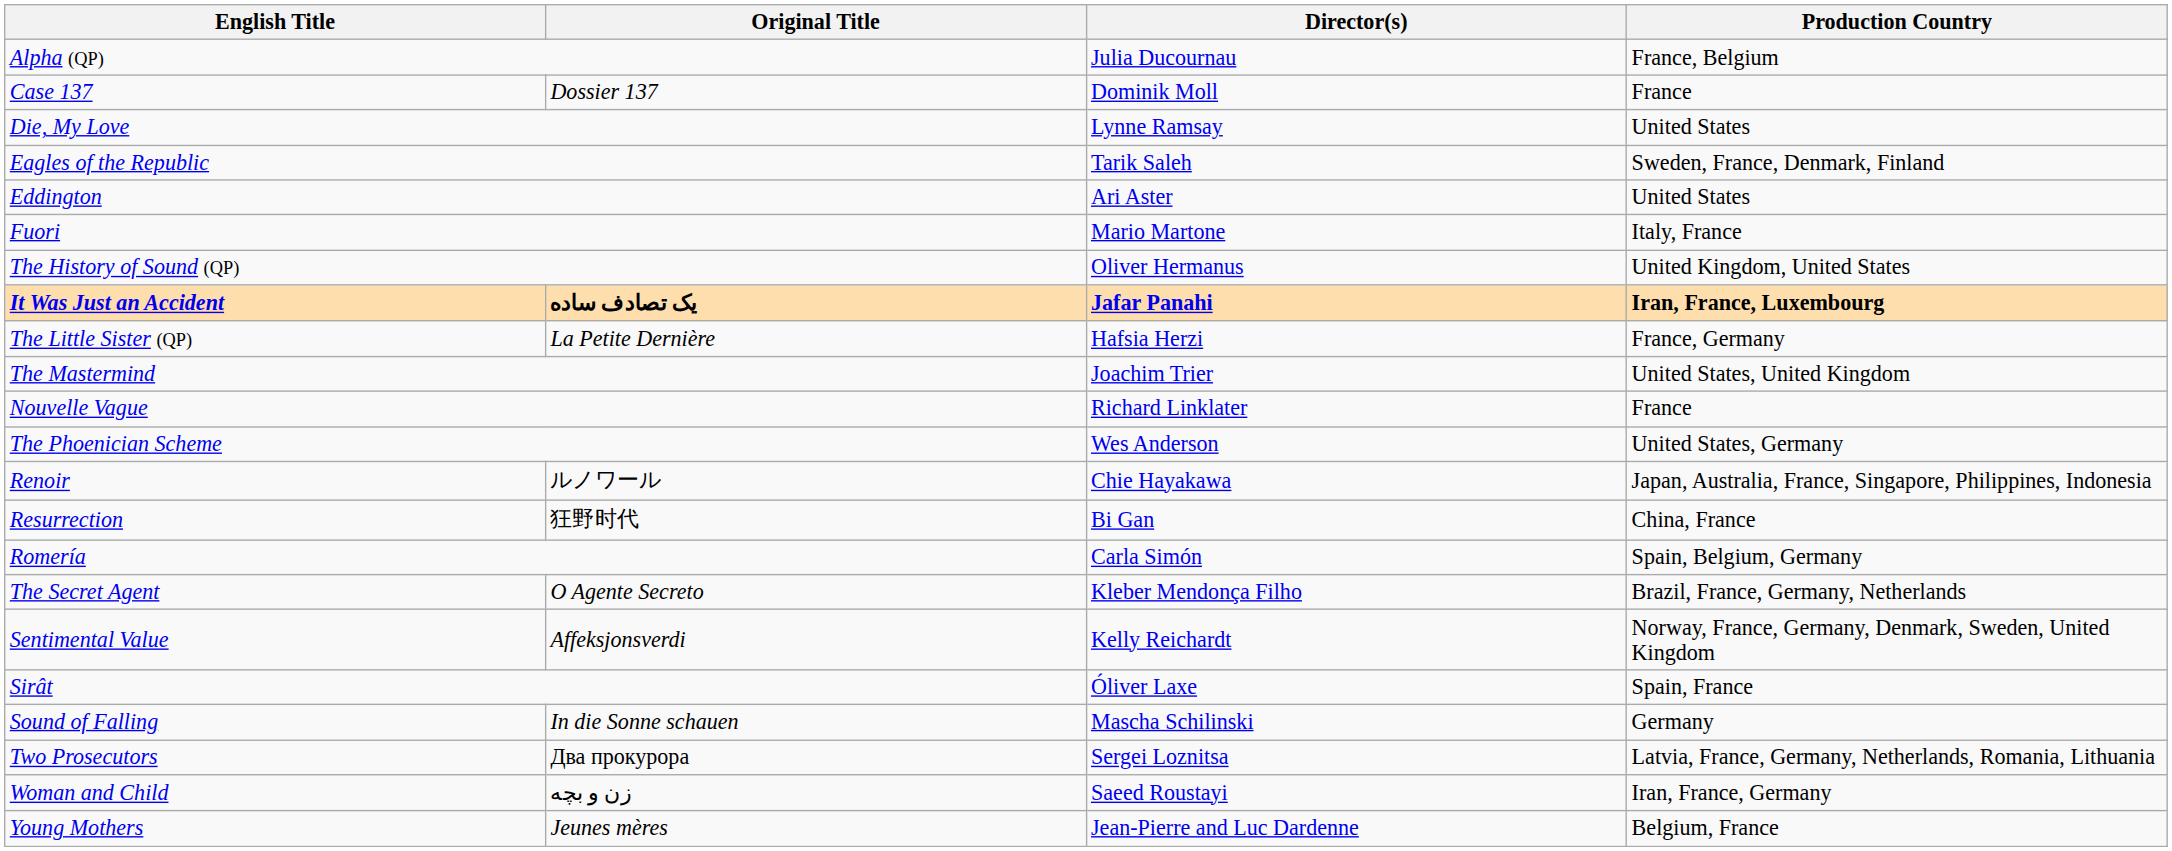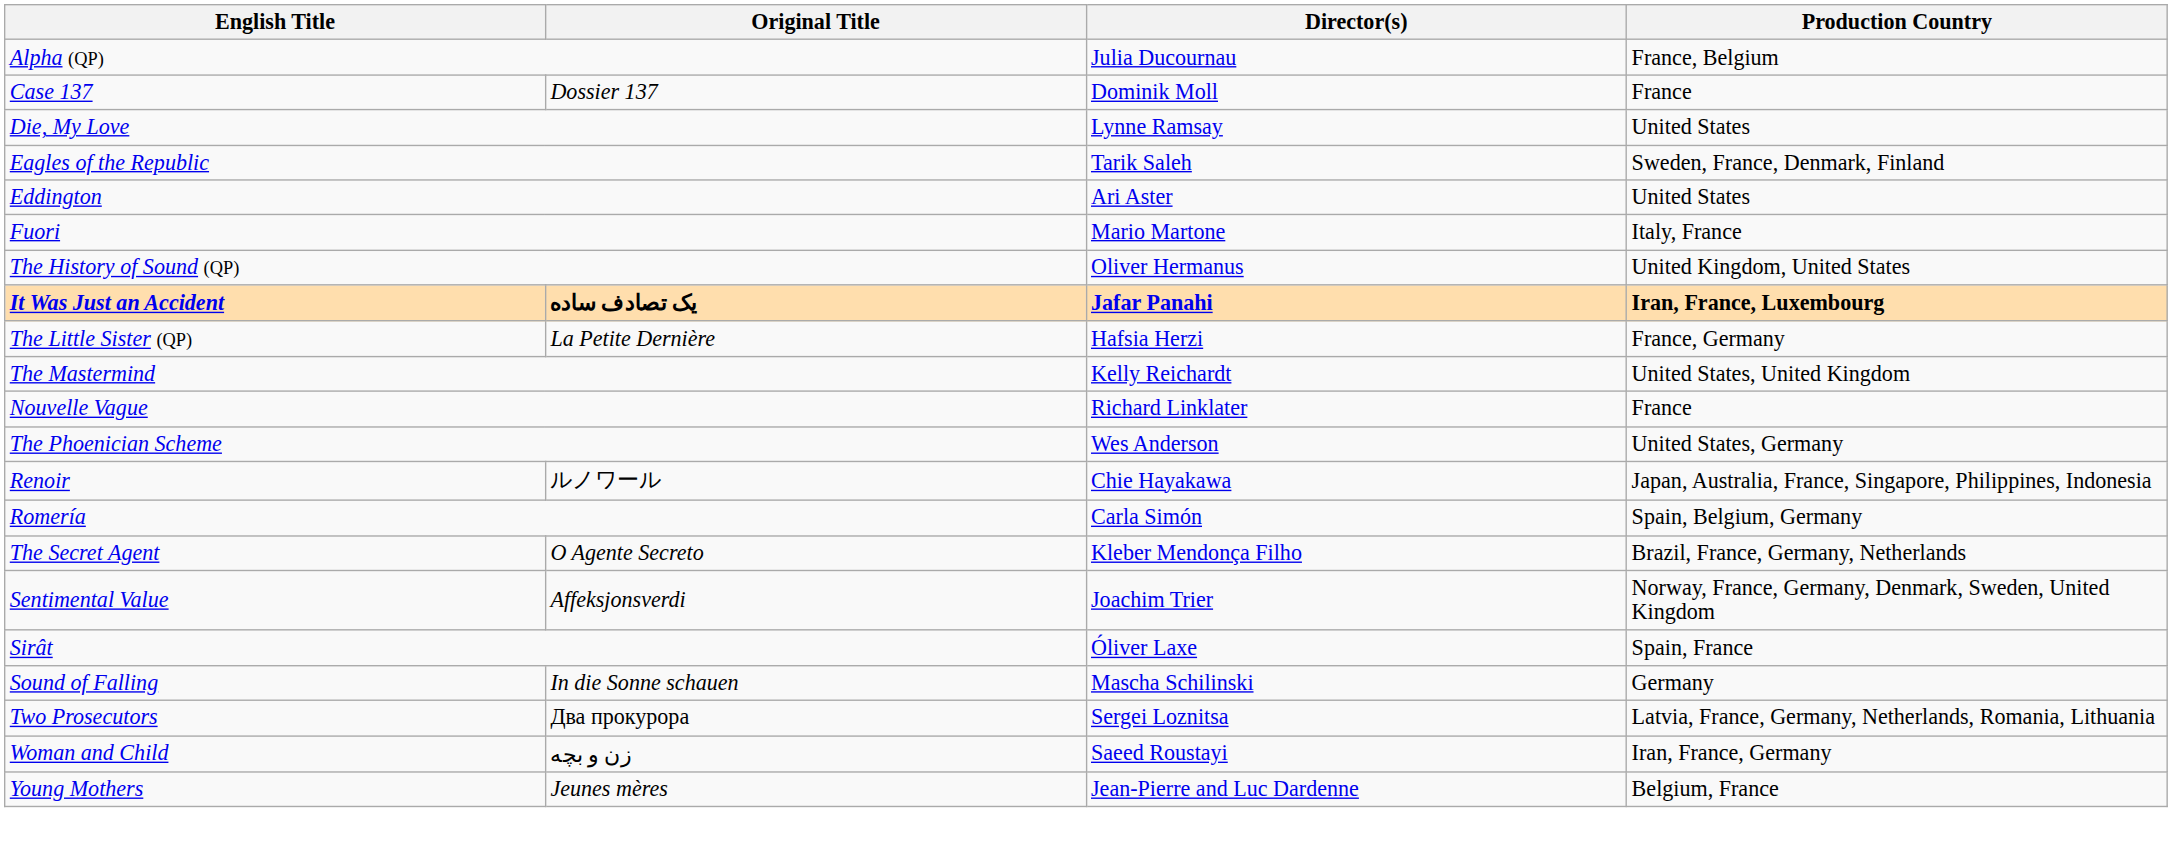 <table class="wikitable sortable">
 <tr>
 <th scope="col" style="width:25%;">English Title</th>
 <th scope="col" style="width:25%;">Original Title</th>
 <th scope="col" style="width:25%;">Director(s)</th>
 <th scope="col" style="width:25%;">Production Country</th>
 </tr>
 <tr>
 <td colspan="2"><em><a href='#'>Alpha</a></em> <small>(QP)</small></td>
 <td><a href='#'>Julia Ducournau</a></td>
 <td>France, Belgium</td>
 </tr>
 <tr>
 <td><em><a href='#'>Case 137</a></em></td>
 <td><em>Dossier 137</em></td>
 <td><a href='#'>Dominik Moll</a></td>
 <td>France</td>
 </tr>
 <tr>
 <td colspan="2"><em><a href='#'>Die, My Love</a></em></td>
 <td><a href='#'>Lynne Ramsay</a></td>
 <td>United States</td>
 </tr>
 <tr>
 <td colspan="2"><em><a href='#'>Eagles of the Republic</a></em></td>
 <td><a href='#'>Tarik Saleh</a></td>
 <td>Sweden, France, Denmark, Finland</td>
 </tr>
 <tr>
 <td colspan="2"><em><a href='#'>Eddington</a></em></td>
 <td><a href='#'>Ari Aster</a></td>
 <td>United States</td>
 </tr>
 <tr>
 <td colspan="2"><em><a href='#'>Fuori</a></em></td>
 <td><a href='#'>Mario Martone</a></td>
 <td>Italy, France</td>
 </tr>
 <tr>
 <td colspan="2"><em><a href='#'>The History of Sound</a></em> <small>(QP)</small></td>
 <td><a href='#'>Oliver Hermanus</a></td>
 <td>United Kingdom, United States</td>
 </tr>
 <tr style="background:#FFDEAD;">
 <td><strong><em><a href='#'>It Was Just an Accident</a></em></strong></td>
 <td><strong>یک تصادف ساده</strong></td>
 <td><a href='#'><strong>Jafar Panahi</strong></a></td>
 <td><strong>Iran, France, Luxembourg</strong></td>
 </tr>
 <tr>
 <td><em><a href='#'>The Little Sister</a></em> <small>(QP)</small></td>
 <td><em>La Petite Dernière</em></td>
 <td><a href='#'>Hafsia Herzi</a></td>
 <td>France, Germany</td>
 </tr>
 <tr>
 <td colspan="2"><em><a href='#'>The Mastermind</a></em></td>
-<td><a href='#'>Joachim Trier</a></td>
+<td><a href='#'>Kelly Reichardt</a></td>
 <td>United States, United Kingdom</td>
 </tr>
 <tr>
 <td colspan="2"><em><a href='#'>Nouvelle Vague</a></em></td>
 <td><a href='#'>Richard Linklater</a></td>
 <td>France</td>
 </tr>
 <tr>
 <td colspan="2"><em><a href='#'>The Phoenician Scheme</a></em></td>
 <td><a href='#'>Wes Anderson</a></td>
 <td>United States, Germany</td>
 </tr>
 <tr>
 <td><em><a href='#'>Renoir</a></em></td>
 <td>ルノワール</td>
 <td><a href='#'>Chie Hayakawa</a></td>
 <td>Japan, Australia, France, Singapore, Philippines, Indonesia</td>
 </tr>
 <tr>
-<td><em><a href='#'>Resurrection</a></em></td>
-<td>狂野时代</td>
-<td><a href='#'>Bi Gan</a></td>
-<td>China, France</td>
-</tr>
-<tr>
 <td colspan="2"><em><a href='#'>Romería</a></em></td>
 <td><a href='#'>Carla Simón</a></td>
 <td>Spain, Belgium, Germany</td>
 </tr>
 <tr>
 <td><em><a href='#'>The Secret Agent</a></em></td>
 <td><em>O Agente Secreto</em></td>
 <td><a href='#'>Kleber Mendonça Filho</a></td>
 <td>Brazil, France, Germany, Netherlands</td>
 </tr>
 <tr>
 <td><em><a href='#'>Sentimental Value</a></em></td>
 <td><em>Affeksjonsverdi</em></td>
-<td><a href='#'>Kelly Reichardt</a></td>
+<td><a href='#'>Joachim Trier</a></td>
 <td>Norway, France, Germany, Denmark, Sweden, United Kingdom</td>
 </tr>
 <tr>
 <td colspan="2"><em><a href='#'>Sirât</a></em></td>
 <td><a href='#'>Óliver Laxe</a></td>
 <td>Spain, France</td>
 </tr>
 <tr>
 <td><em><a href='#'>Sound of Falling</a></em></td>
 <td><em>In die Sonne schauen</em></td>
 <td><a href='#'>Mascha Schilinski</a></td>
 <td>Germany</td>
 </tr>
 <tr>
 <td><em><a href='#'>Two Prosecutors</a></em></td>
 <td>Два прокурора</td>
 <td><a href='#'>Sergei Loznitsa</a></td>
 <td>Latvia, France, Germany, Netherlands, Romania, Lithuania</td>
 </tr>
 <tr>
 <td><em><a href='#'>Woman and Child</a></em></td>
 <td>زن و بچه</td>
 <td><a href='#'>Saeed Roustayi</a></td>
 <td>Iran, France, Germany</td>
 </tr>
 <tr>
 <td><em><a href='#'>Young Mothers</a></em></td>
 <td><em>Jeunes mères</em></td>
 <td><a href='#'>Jean-Pierre and Luc Dardenne</a></td>
 <td>Belgium, France</td>
 </tr>
 </table>
